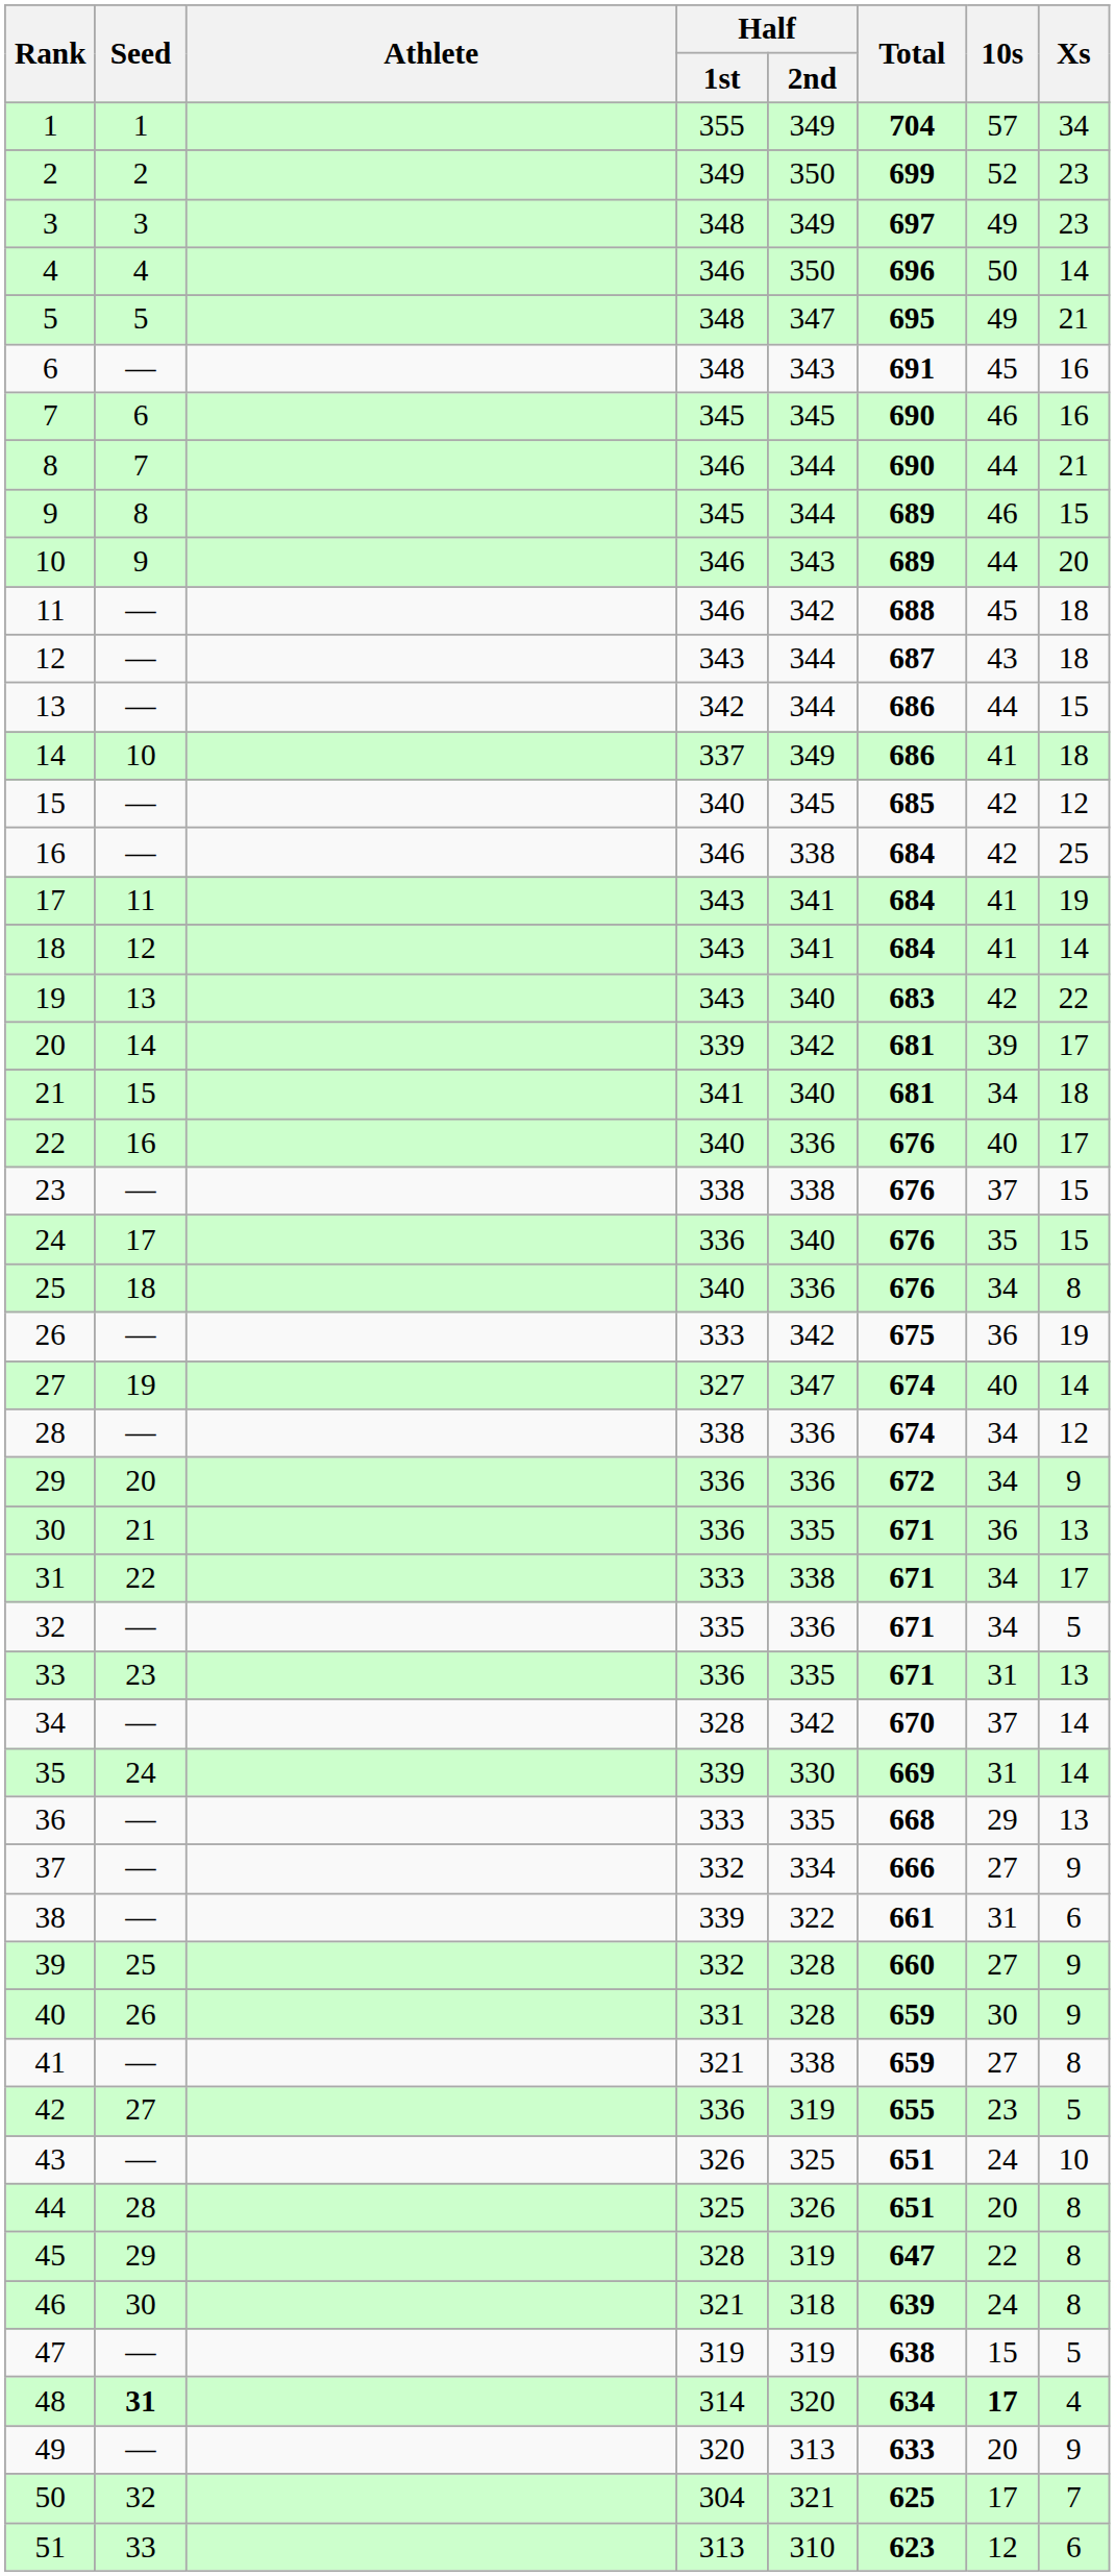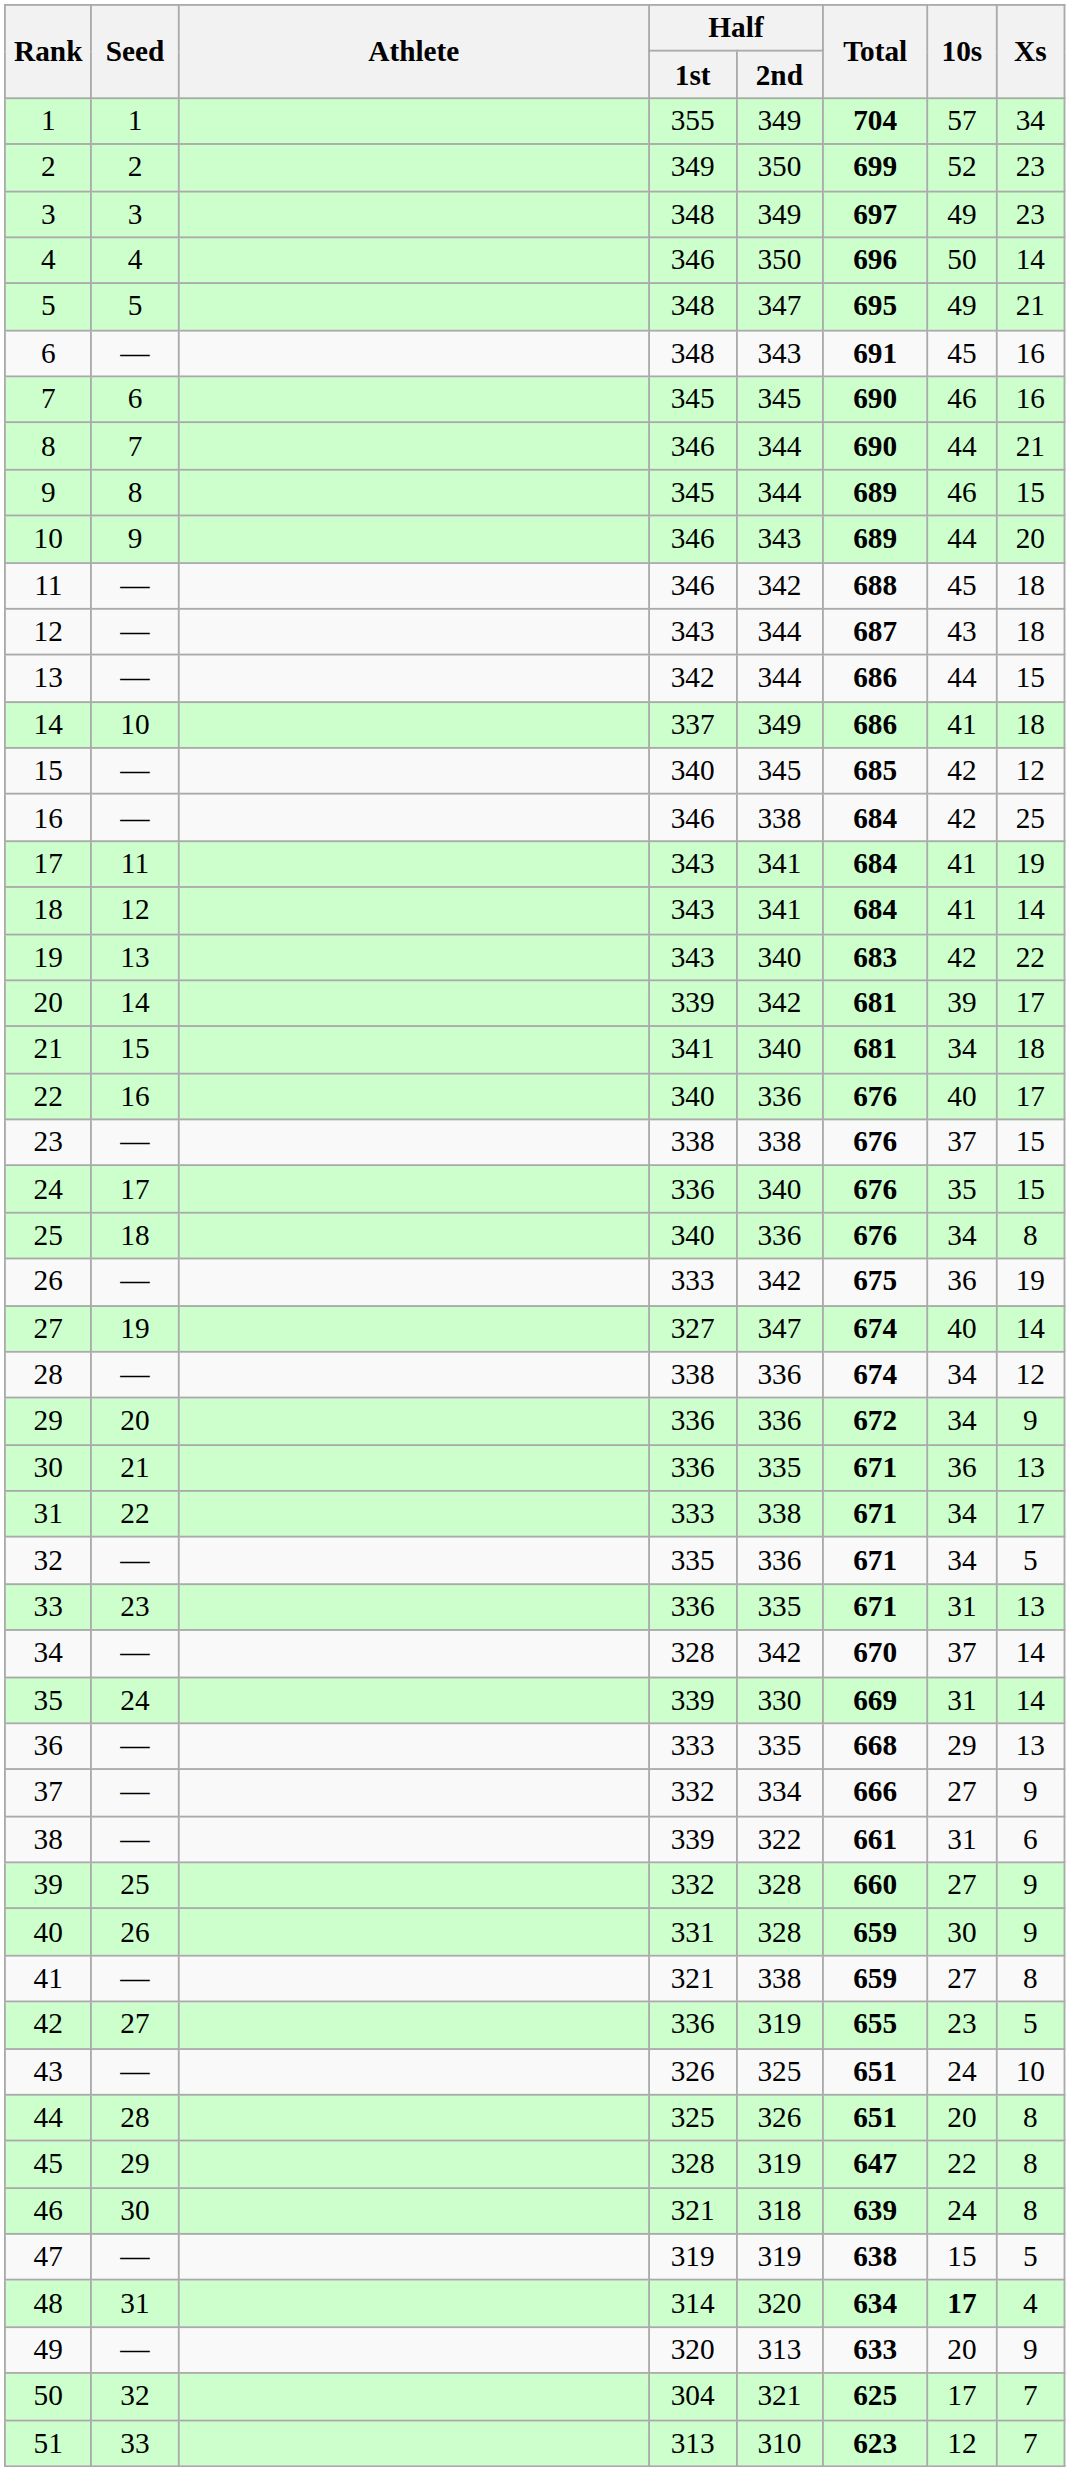 <table class="wikitable" style="text-align:center">
 <tr>
 <th rowspan=2 width=40>Rank</th>
 <th rowspan=2 width=40>Seed</th>
 <th rowspan=2 width=250>Athlete</th>
 <th colspan=2>Half</th>
 <th rowspan=2 width=50>Total</th>
 <th rowspan=2 width=30>10s</th>
 <th rowspan=2 width=30>Xs</th>
 </tr>
 <tr>
 <th width=40>1st</th>
 <th width=40>2nd</th>
 </tr>
 <tr bgcolor="#CCFFCC">
 <td>1</td>
 <td>1</td>
 <td align="left"></td>
 <td>355</td>
 <td>349</td>
 <td><strong>704</strong></td>
 <td>57</td>
 <td>34</td>
 </tr>
 <tr bgcolor="#CCFFCC">
 <td>2</td>
 <td>2</td>
 <td align="left"></td>
 <td>349</td>
 <td>350</td>
 <td><strong>699</strong></td>
 <td>52</td>
 <td>23</td>
 </tr>
 <tr bgcolor="#CCFFCC">
 <td>3</td>
 <td>3</td>
 <td align="left"></td>
 <td>348</td>
 <td>349</td>
 <td><strong>697</strong></td>
 <td>49</td>
 <td>23</td>
 </tr>
 <tr bgcolor="#CCFFCC">
 <td>4</td>
 <td>4</td>
 <td align="left"></td>
 <td>346</td>
 <td>350</td>
 <td><strong>696</strong></td>
 <td>50</td>
 <td>14</td>
 </tr>
 <tr bgcolor="#CCFFCC">
 <td>5</td>
 <td>5</td>
 <td align="left"></td>
 <td>348</td>
 <td>347</td>
 <td><strong>695</strong></td>
 <td>49</td>
 <td>21</td>
 </tr>
 <tr>
 <td>6</td>
 <td>—</td>
 <td align="left"></td>
 <td>348</td>
 <td>343</td>
 <td><strong>691</strong></td>
 <td>45</td>
 <td>16</td>
 </tr>
 <tr bgcolor="#CCFFCC">
 <td>7</td>
 <td>6</td>
 <td align="left"></td>
 <td>345</td>
 <td>345</td>
 <td><strong>690</strong></td>
 <td>46</td>
 <td>16</td>
 </tr>
 <tr bgcolor="#CCFFCC">
 <td>8</td>
 <td>7</td>
 <td align="left"></td>
 <td>346</td>
 <td>344</td>
 <td><strong>690</strong></td>
 <td>44</td>
 <td>21</td>
 </tr>
 <tr bgcolor="#CCFFCC">
 <td>9</td>
 <td>8</td>
 <td align="left"></td>
 <td>345</td>
 <td>344</td>
 <td><strong>689</strong></td>
 <td>46</td>
 <td>15</td>
 </tr>
 <tr bgcolor="#CCFFCC">
 <td>10</td>
 <td>9</td>
 <td align="left"></td>
 <td>346</td>
 <td>343</td>
 <td><strong>689</strong></td>
 <td>44</td>
 <td>20</td>
 </tr>
 <tr>
 <td>11</td>
 <td>—</td>
 <td align="left"></td>
 <td>346</td>
 <td>342</td>
 <td><strong>688</strong></td>
 <td>45</td>
 <td>18</td>
 </tr>
 <tr>
 <td>12</td>
 <td>—</td>
 <td align="left"></td>
 <td>343</td>
 <td>344</td>
 <td><strong>687</strong></td>
 <td>43</td>
 <td>18</td>
 </tr>
 <tr>
 <td>13</td>
 <td>—</td>
 <td align="left"></td>
 <td>342</td>
 <td>344</td>
 <td><strong>686</strong></td>
 <td>44</td>
 <td>15</td>
 </tr>
 <tr bgcolor="#CCFFCC">
 <td>14</td>
 <td>10</td>
 <td align="left"></td>
 <td>337</td>
 <td>349</td>
 <td><strong>686</strong></td>
 <td>41</td>
 <td>18</td>
 </tr>
 <tr>
 <td>15</td>
 <td>—</td>
 <td align="left"></td>
 <td>340</td>
 <td>345</td>
 <td><strong>685</strong></td>
 <td>42</td>
 <td>12</td>
 </tr>
 <tr>
 <td>16</td>
 <td>—</td>
 <td align="left"></td>
 <td>346</td>
 <td>338</td>
 <td><strong>684</strong></td>
 <td>42</td>
 <td>25</td>
 </tr>
 <tr bgcolor="#CCFFCC">
 <td>17</td>
 <td>11</td>
 <td align="left"></td>
 <td>343</td>
 <td>341</td>
 <td><strong>684</strong></td>
 <td>41</td>
 <td>19</td>
 </tr>
 <tr bgcolor="#CCFFCC">
 <td>18</td>
 <td>12</td>
 <td align="left"></td>
 <td>343</td>
 <td>341</td>
 <td><strong>684</strong></td>
 <td>41</td>
 <td>14</td>
 </tr>
 <tr bgcolor="#CCFFCC">
 <td>19</td>
 <td>13</td>
 <td align="left"></td>
 <td>343</td>
 <td>340</td>
 <td><strong>683</strong></td>
 <td>42</td>
 <td>22</td>
 </tr>
 <tr bgcolor="#CCFFCC">
 <td>20</td>
 <td>14</td>
 <td align="left"></td>
 <td>339</td>
 <td>342</td>
 <td><strong>681</strong></td>
 <td>39</td>
 <td>17</td>
 </tr>
 <tr bgcolor="#CCFFCC">
 <td>21</td>
 <td>15</td>
 <td align="left"></td>
 <td>341</td>
 <td>340</td>
 <td><strong>681</strong></td>
 <td>34</td>
 <td>18</td>
 </tr>
 <tr bgcolor="#CCFFCC">
 <td>22</td>
 <td>16</td>
 <td align="left"></td>
 <td>340</td>
 <td>336</td>
 <td><strong>676</strong></td>
 <td>40</td>
 <td>17</td>
 </tr>
 <tr>
 <td>23</td>
 <td>—</td>
 <td align="left"></td>
 <td>338</td>
 <td>338</td>
 <td><strong>676</strong></td>
 <td>37</td>
 <td>15</td>
 </tr>
 <tr bgcolor="#CCFFCC">
 <td>24</td>
 <td>17</td>
 <td align="left"></td>
 <td>336</td>
 <td>340</td>
 <td><strong>676</strong></td>
 <td>35</td>
 <td>15</td>
 </tr>
 <tr bgcolor="#CCFFCC">
 <td>25</td>
 <td>18</td>
 <td align="left"></td>
 <td>340</td>
 <td>336</td>
 <td><strong>676</strong></td>
 <td>34</td>
 <td>8</td>
 </tr>
 <tr>
 <td>26</td>
 <td>—</td>
 <td align="left"></td>
 <td>333</td>
 <td>342</td>
 <td><strong>675</strong></td>
 <td>36</td>
 <td>19</td>
 </tr>
 <tr bgcolor="#CCFFCC">
 <td>27</td>
 <td>19</td>
 <td align="left"></td>
 <td>327</td>
 <td>347</td>
 <td><strong>674</strong></td>
 <td>40</td>
 <td>14</td>
 </tr>
 <tr>
 <td>28</td>
 <td>—</td>
 <td align="left"></td>
 <td>338</td>
 <td>336</td>
 <td><strong>674</strong></td>
 <td>34</td>
 <td>12</td>
 </tr>
 <tr bgcolor="#CCFFCC">
 <td>29</td>
 <td>20</td>
 <td align="left"></td>
 <td>336</td>
 <td>336</td>
 <td><strong>672</strong></td>
 <td>34</td>
 <td>9</td>
 </tr>
 <tr bgcolor="#CCFFCC">
 <td>30</td>
 <td>21</td>
 <td align="left"></td>
 <td>336</td>
 <td>335</td>
 <td><strong>671</strong></td>
 <td>36</td>
 <td>13</td>
 </tr>
 <tr bgcolor="#CCFFCC">
 <td>31</td>
 <td>22</td>
 <td align="left"></td>
 <td>333</td>
 <td>338</td>
 <td><strong>671</strong></td>
 <td>34</td>
 <td>17</td>
 </tr>
 <tr>
 <td>32</td>
 <td>—</td>
 <td align="left"></td>
 <td>335</td>
 <td>336</td>
 <td><strong>671</strong></td>
 <td>34</td>
 <td>5</td>
 </tr>
 <tr bgcolor="#CCFFCC">
 <td>33</td>
 <td>23</td>
 <td align="left"></td>
 <td>336</td>
 <td>335</td>
 <td><strong>671</strong></td>
 <td>31</td>
 <td>13</td>
 </tr>
 <tr>
 <td>34</td>
 <td>—</td>
 <td align="left"></td>
 <td>328</td>
 <td>342</td>
 <td><strong>670</strong></td>
 <td>37</td>
 <td>14</td>
 </tr>
 <tr bgcolor="#CCFFCC">
 <td>35</td>
 <td>24</td>
 <td align="left"></td>
 <td>339</td>
 <td>330</td>
 <td><strong>669</strong></td>
 <td>31</td>
 <td>14</td>
 </tr>
 <tr>
 <td>36</td>
 <td>—</td>
 <td align="left"></td>
 <td>333</td>
 <td>335</td>
 <td><strong>668</strong></td>
 <td>29</td>
 <td>13</td>
 </tr>
 <tr>
 <td>37</td>
 <td>—</td>
 <td align="left"></td>
 <td>332</td>
 <td>334</td>
 <td><strong>666</strong></td>
 <td>27</td>
 <td>9</td>
 </tr>
 <tr>
 <td>38</td>
 <td>—</td>
 <td align="left"></td>
 <td>339</td>
 <td>322</td>
 <td><strong>661</strong></td>
 <td>31</td>
 <td>6</td>
 </tr>
 <tr bgcolor="#CCFFCC">
 <td>39</td>
 <td>25</td>
 <td align="left"></td>
 <td>332</td>
 <td>328</td>
 <td><strong>660</strong></td>
 <td>27</td>
 <td>9</td>
 </tr>
 <tr bgcolor="#CCFFCC">
 <td>40</td>
 <td>26</td>
 <td align="left"></td>
 <td>331</td>
 <td>328</td>
 <td><strong>659</strong></td>
 <td>30</td>
 <td>9</td>
 </tr>
 <tr>
 <td>41</td>
 <td>—</td>
 <td align="left"></td>
 <td>321</td>
 <td>338</td>
 <td><strong>659</strong></td>
 <td>27</td>
 <td>8</td>
 </tr>
 <tr bgcolor="#CCFFCC">
 <td>42</td>
 <td>27</td>
 <td align="left"></td>
 <td>336</td>
 <td>319</td>
 <td><strong>655</strong></td>
 <td>23</td>
 <td>5</td>
 </tr>
 <tr>
 <td>43</td>
 <td>—</td>
 <td align="left"></td>
 <td>326</td>
 <td>325</td>
 <td><strong>651</strong></td>
 <td>24</td>
 <td>10</td>
 </tr>
 <tr bgcolor="#CCFFCC">
 <td>44</td>
 <td>28</td>
 <td align="left"></td>
 <td>325</td>
 <td>326</td>
 <td><strong>651</strong></td>
 <td>20</td>
 <td>8</td>
 </tr>
 <tr bgcolor="#CCFFCC">
 <td>45</td>
 <td>29</td>
 <td align="left"></td>
 <td>328</td>
 <td>319</td>
 <td><strong>647</strong></td>
 <td>22</td>
 <td>8</td>
 </tr>
 <tr bgcolor="#CCFFCC">
 <td>46</td>
 <td>30</td>
 <td align="left"></td>
 <td>321</td>
 <td>318</td>
 <td><strong>639</strong></td>
 <td>24</td>
 <td>8</td>
 </tr>
 <tr>
 <td>47</td>
 <td>—</td>
 <td align="left"></td>
 <td>319</td>
 <td>319</td>
 <td><strong>638</strong></td>
 <td>15</td>
 <td>5</td>
 </tr>
 <tr bgcolor="#CCFFCC">
 <td>48</td>
-<td><strong>31</strong></td>
+<td>31</td>
 <td align="left"></td>
 <td>314</td>
 <td>320</td>
 <td><strong>634</strong></td>
 <td><strong>17</strong></td>
 <td>4</td>
 </tr>
 <tr>
 <td>49</td>
 <td>—</td>
 <td align="left"></td>
 <td>320</td>
 <td>313</td>
 <td><strong>633</strong></td>
 <td>20</td>
 <td>9</td>
 </tr>
 <tr bgcolor="#CCFFCC">
 <td>50</td>
 <td>32</td>
 <td align="left"></td>
 <td>304</td>
 <td>321</td>
 <td><strong>625</strong></td>
 <td>17</td>
 <td>7</td>
 </tr>
 <tr bgcolor="#CCFFCC">
 <td>51</td>
 <td>33</td>
 <td align="left"></td>
 <td>313</td>
 <td>310</td>
 <td><strong>623</strong></td>
 <td>12</td>
-<td>6</td>
+<td>7</td>
 </tr>
 </table>
